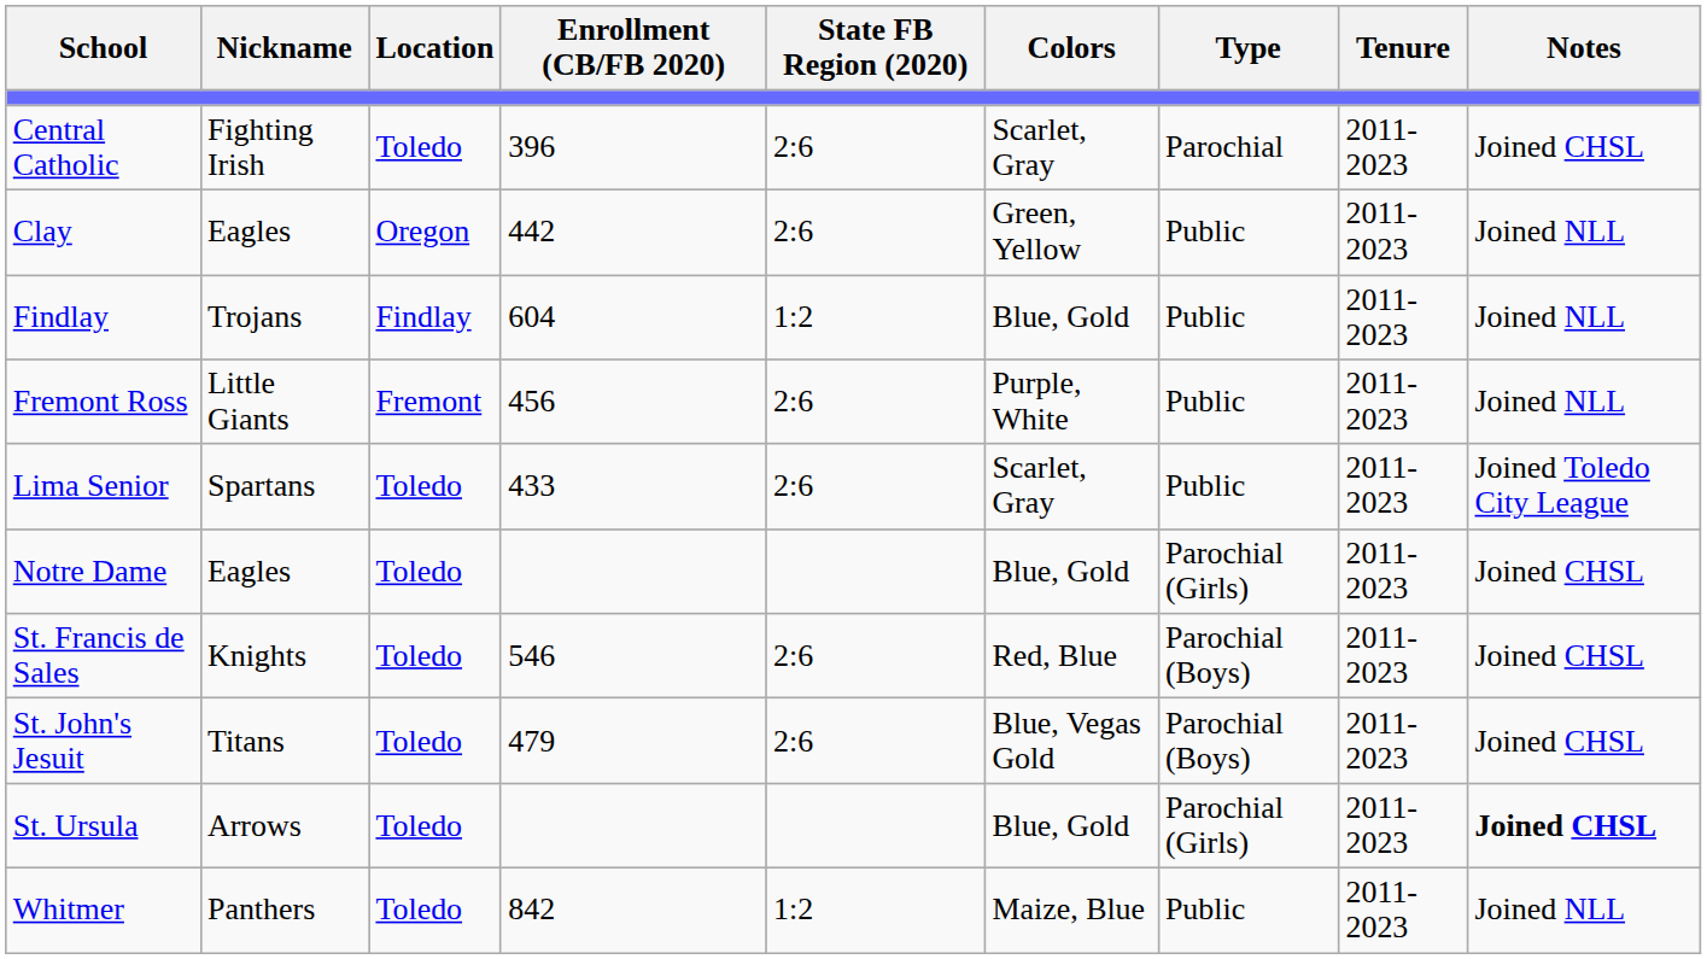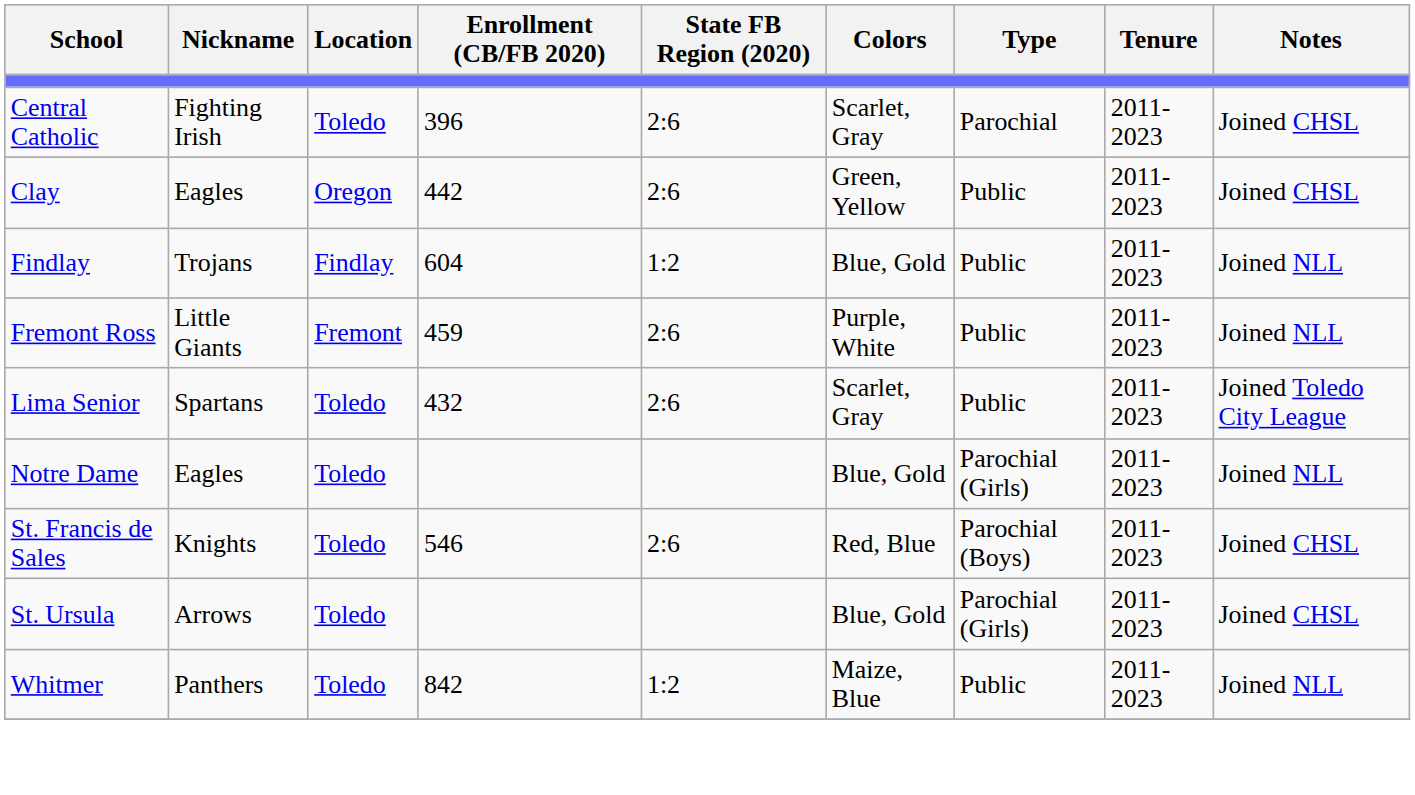 <table class="wikitable sortable">
 <tr>
 <th>School</th>
 <th>Nickname</th>
 <th>Location</th>
 <th>Enrollment (CB/FB 2020)</th>
 <th>State FB Region (2020)</th>
 <th>Colors</th>
 <th>Type</th>
 <th>Tenure</th>
 <th>Notes</th>
 </tr>
 <tr>
 <th colspan="9" style="background:#676AFE;"></th>
 </tr>
 <tr>
 <td><a href='#'>Central Catholic</a></td>
 <td>Fighting Irish</td>
 <td><a href='#'>Toledo</a></td>
 <td>396</td>
 <td>2:6</td>
 <td>Scarlet, Gray <br>  </td>
 <td>Parochial</td>
 <td>2011-2023</td>
 <td>Joined <a href='#'>CHSL</a></td>
 </tr>
 <tr>
 <td><a href='#'>Clay</a></td>
 <td>Eagles</td>
 <td><a href='#'>Oregon</a></td>
 <td>442</td>
 <td>2:6</td>
 <td>Green, Yellow <br> </td>
 <td>Public</td>
 <td>2011-2023</td>
-<td>Joined <a href='#'>NLL</a></td>
+<td>Joined <a href='#'>CHSL</a></td>
 </tr>
 <tr>
 <td><a href='#'>Findlay</a></td>
 <td>Trojans</td>
 <td><a href='#'>Findlay</a></td>
 <td>604</td>
 <td>1:2</td>
 <td>Blue, Gold<br> </td>
 <td>Public</td>
 <td>2011-2023</td>
 <td>Joined <a href='#'>NLL</a></td>
 </tr>
 <tr>
 <td><a href='#'>Fremont Ross</a></td>
 <td>Little Giants</td>
 <td><a href='#'>Fremont</a></td>
-<td>456</td>
+<td>459</td>
 <td>2:6</td>
 <td>Purple, White<br> </td>
 <td>Public</td>
 <td>2011-2023</td>
 <td>Joined <a href='#'>NLL</a></td>
 </tr>
 <tr>
 <td><a href='#'>Lima Senior</a></td>
 <td>Spartans</td>
 <td><a href='#'>Toledo</a></td>
-<td>433</td>
+<td>432</td>
 <td>2:6</td>
 <td>Scarlet, Gray <br>  </td>
 <td>Public</td>
 <td>2011-2023</td>
 <td>Joined <a href='#'>Toledo City League</a></td>
 </tr>
 <tr>
 <td><a href='#'>Notre Dame</a></td>
 <td>Eagles</td>
 <td><a href='#'>Toledo</a></td>
 <td></td>
 <td></td>
 <td>Blue, Gold<br> </td>
 <td>Parochial (Girls)</td>
 <td>2011-2023</td>
-<td>Joined <a href='#'>CHSL</a></td>
+<td>Joined <a href='#'>NLL</a></td>
 </tr>
 <tr>
 <td><a href='#'>St. Francis de Sales</a></td>
 <td>Knights</td>
 <td><a href='#'>Toledo</a></td>
 <td>546</td>
 <td>2:6</td>
 <td>Red, Blue<br> </td>
 <td>Parochial (Boys)</td>
 <td>2011-2023</td>
 <td>Joined <a href='#'>CHSL</a></td>
 </tr>
 <tr>
-<td><a href='#'>St. John's Jesuit</a></td>
-<td>Titans</td>
-<td><a href='#'>Toledo</a></td>
-<td>479</td>
-<td>2:6</td>
-<td>Blue, Vegas Gold<br> </td>
-<td>Parochial (Boys)</td>
-<td>2011-2023</td>
-<td>Joined <a href='#'>CHSL</a></td>
-</tr>
-<tr>
 <td><a href='#'>St. Ursula</a></td>
 <td>Arrows</td>
 <td><a href='#'>Toledo</a></td>
 <td></td>
 <td></td>
 <td>Blue, Gold<br> </td>
 <td>Parochial (Girls)</td>
 <td>2011-2023</td>
-<td><strong>Joined <a href='#'>CHSL</a></strong></td>
+<td>Joined <a href='#'>CHSL</a></td>
 </tr>
 <tr>
 <td><a href='#'>Whitmer</a></td>
 <td>Panthers</td>
 <td><a href='#'>Toledo</a></td>
 <td>842</td>
 <td>1:2</td>
 <td>Maize, Blue<br> </td>
 <td>Public</td>
 <td>2011-2023</td>
 <td>Joined <a href='#'>NLL</a></td>
 </tr>
 <tr>
 </tr>
 </table>
